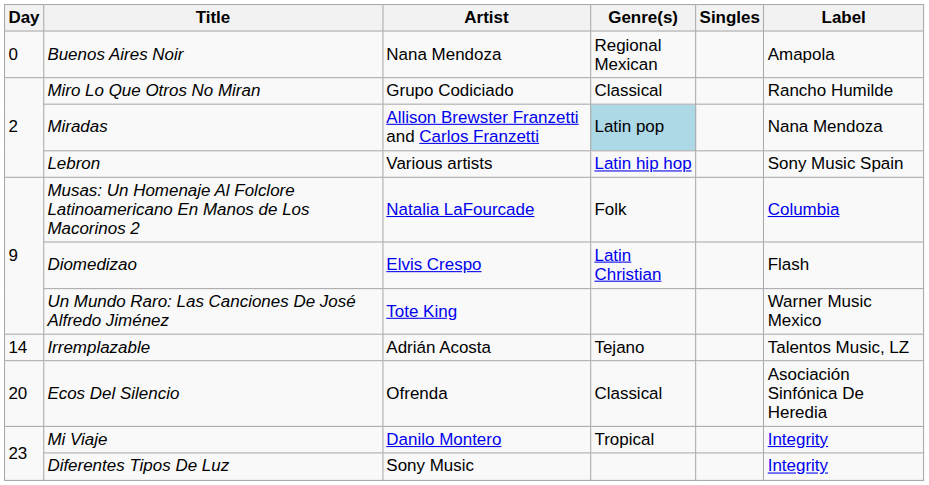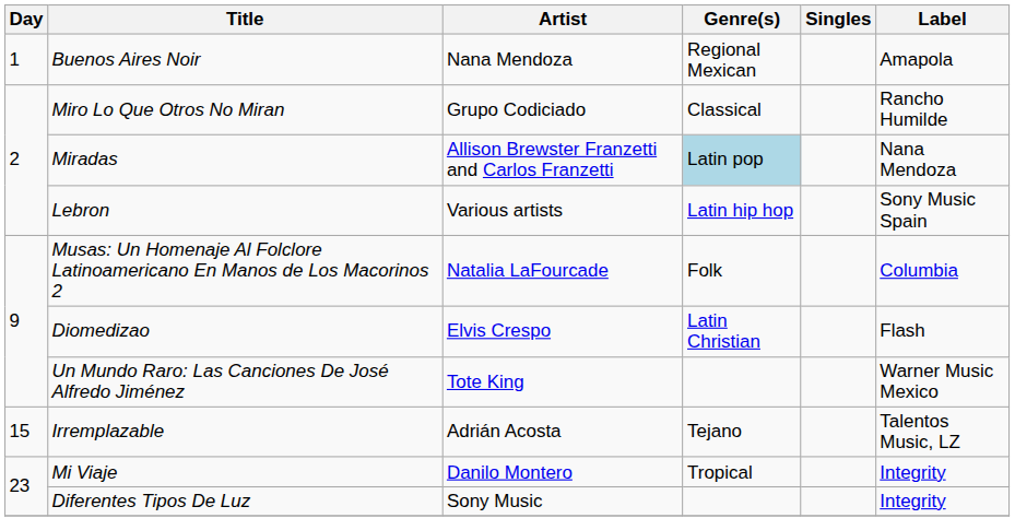 <table class="wikitable sortable" style="text-align: left;">
 <tr>
 <th>Day</th>
 <th>Title</th>
 <th>Artist</th>
 <th>Genre(s)</th>
 <th>Singles</th>
 <th>Label</th>
 </tr>
 <tr>
-<td>0</td>
+<td>1</td>
 <td><em>Buenos Aires Noir</em></td>
 <td>Nana Mendoza</td>
 <td>Regional Mexican</td>
 <td></td>
 <td>Amapola</td>
 </tr>
 <tr>
 <td rowspan="3">2</td>
 <td><em>Miro Lo Que Otros No Miran</em></td>
 <td>Grupo Codiciado</td>
 <td>Classical</td>
 <td></td>
 <td>Rancho Humilde</td>
 </tr>
 <tr>
 <td><em>Miradas</em></td>
 <td><a href='#'>Allison Brewster Franzetti</a> and <a href='#'>Carlos Franzetti</a></td>
 <td style="background: lightblue;">Latin pop</td>
 <td></td>
 <td>Nana Mendoza</td>
 </tr>
 <tr>
 <td><em>Lebron</em></td>
 <td>Various artists</td>
 <td><a href='#'>Latin hip hop</a></td>
 <td></td>
 <td>Sony Music Spain</td>
 </tr>
 <tr>
 <td rowspan="3">9</td>
 <td><em>Musas:  Un Homenaje Al Folclore Latinoamericano En Manos de Los Macorinos 2</em></td>
 <td><a href='#'>Natalia LaFourcade</a></td>
 <td>Folk</td>
 <td></td>
 <td><a href='#'>Columbia</a></td>
 </tr>
 <tr>
 <td><em>Diomedizao</em></td>
 <td><a href='#'>Elvis Crespo</a></td>
 <td><a href='#'>Latin Christian</a></td>
 <td></td>
 <td>Flash</td>
 </tr>
 <tr>
 <td><em>Un Mundo Raro: Las Canciones De José Alfredo Jiménez</em></td>
 <td><a href='#'>Tote King</a></td>
 <td></td>
 <td></td>
 <td>Warner Music Mexico</td>
 </tr>
 <tr>
-<td>14</td>
+<td>15</td>
 <td><em>Irremplazable</em></td>
 <td>Adrián Acosta</td>
 <td>Tejano</td>
 <td></td>
 <td>Talentos Music, LZ</td>
-</tr>
-<tr>
-<td>20</td>
-<td><em>Ecos Del Silencio</em></td>
-<td>Ofrenda</td>
-<td>Classical</td>
-<td></td>
-<td>Asociación Sinfónica De Heredia</td>
 </tr>
 <tr>
 <td rowspan="2">23</td>
 <td><em>Mi Viaje</em></td>
 <td><a href='#'>Danilo Montero</a></td>
 <td>Tropical</td>
 <td></td>
 <td><a href='#'>Integrity</a></td>
 </tr>
 <tr>
 <td><em>Diferentes Tipos De Luz</em></td>
 <td>Sony Music</td>
 <td></td>
 <td></td>
 <td><a href='#'>Integrity</a></td>
 </tr>
 <tr>
 </tr>
 </table>
